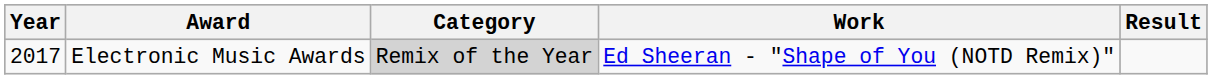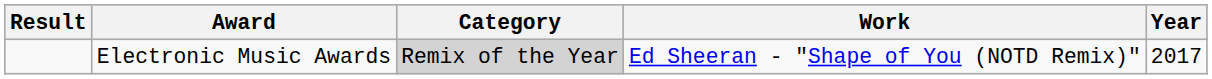 <table class="wikitable">
 <tr>
-<th scope="col">Year</th>
+<th scope="col">Result</th>
 <th scope="col">Award</th>
 <th>Category</th>
 <th scope="col">Work</th>
-<th scope="col">Result</th>
+<th scope="col">Year</th>
 </tr>
 <tr>
-<td>2017</td>
+<td></td>
 <td>Electronic Music Awards</td>
 <td style="background: lightgrey;">Remix of the Year</td>
 <td><a href='#'>Ed Sheeran</a> - "<a href='#'>Shape of You</a> (NOTD Remix)"</td>
-<td></td>
+<td>2017</td>
 </tr>
 </table>
